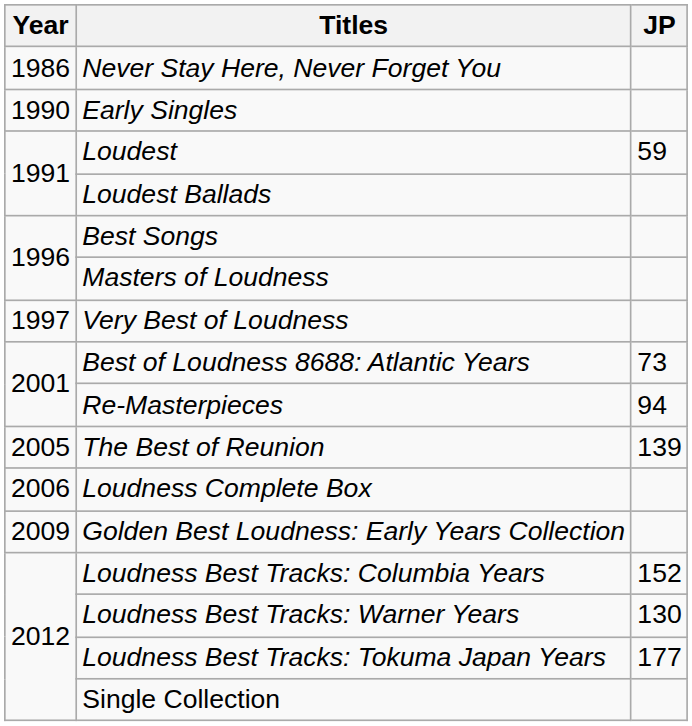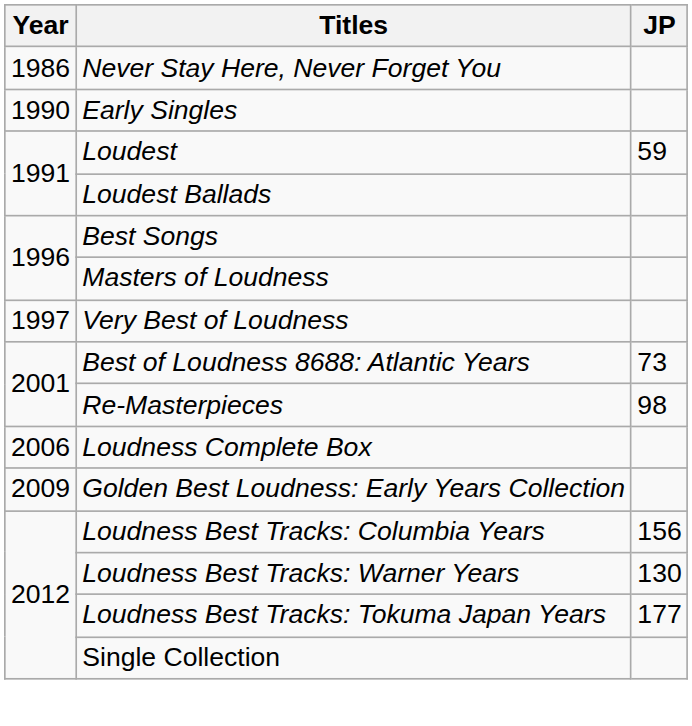 <table class="wikitable">
 <tr>
 <th>Year</th>
 <th>Titles</th>
 <th>JP</th>
 </tr>
 <tr>
 <td>1986</td>
 <td><em>Never Stay Here, Never Forget You</em></td>
 <td></td>
 </tr>
 <tr>
 <td>1990</td>
 <td><em>Early Singles</em></td>
 <td></td>
 </tr>
 <tr>
 <td rowspan="2">1991</td>
 <td><em>Loudest</em></td>
 <td>59</td>
 </tr>
 <tr>
 <td><em>Loudest Ballads</em></td>
 <td></td>
 </tr>
 <tr>
 <td rowspan="2">1996</td>
 <td><em>Best Songs</em></td>
 <td></td>
 </tr>
 <tr>
 <td><em>Masters of Loudness</em></td>
 <td></td>
 </tr>
 <tr>
 <td>1997</td>
 <td><em>Very Best of Loudness</em></td>
 <td></td>
 </tr>
 <tr>
 <td rowspan="2">2001</td>
 <td><em>Best of Loudness 8688: Atlantic Years</em></td>
 <td>73</td>
 </tr>
 <tr>
 <td><em>Re-Masterpieces</em></td>
-<td>94</td>
-</tr>
-<tr>
-<td>2005</td>
-<td><em>The Best of Reunion</em></td>
-<td>139</td>
+<td>98</td>
 </tr>
 <tr>
 <td>2006</td>
 <td><em>Loudness Complete Box</em></td>
 <td></td>
 </tr>
 <tr>
 <td>2009</td>
 <td><em>Golden Best Loudness: Early Years Collection</em></td>
 <td></td>
 </tr>
 <tr>
 <td rowspan="4">2012</td>
 <td><em>Loudness Best Tracks: Columbia Years</em></td>
-<td>152</td>
+<td>156</td>
 </tr>
 <tr>
 <td><em>Loudness Best Tracks: Warner Years</em></td>
 <td>130</td>
 </tr>
 <tr>
 <td><em>Loudness Best Tracks: Tokuma Japan Years</em></td>
 <td>177</td>
 </tr>
 <tr>
 <td>Single Collection</td>
 <td></td>
 </tr>
 </table>
